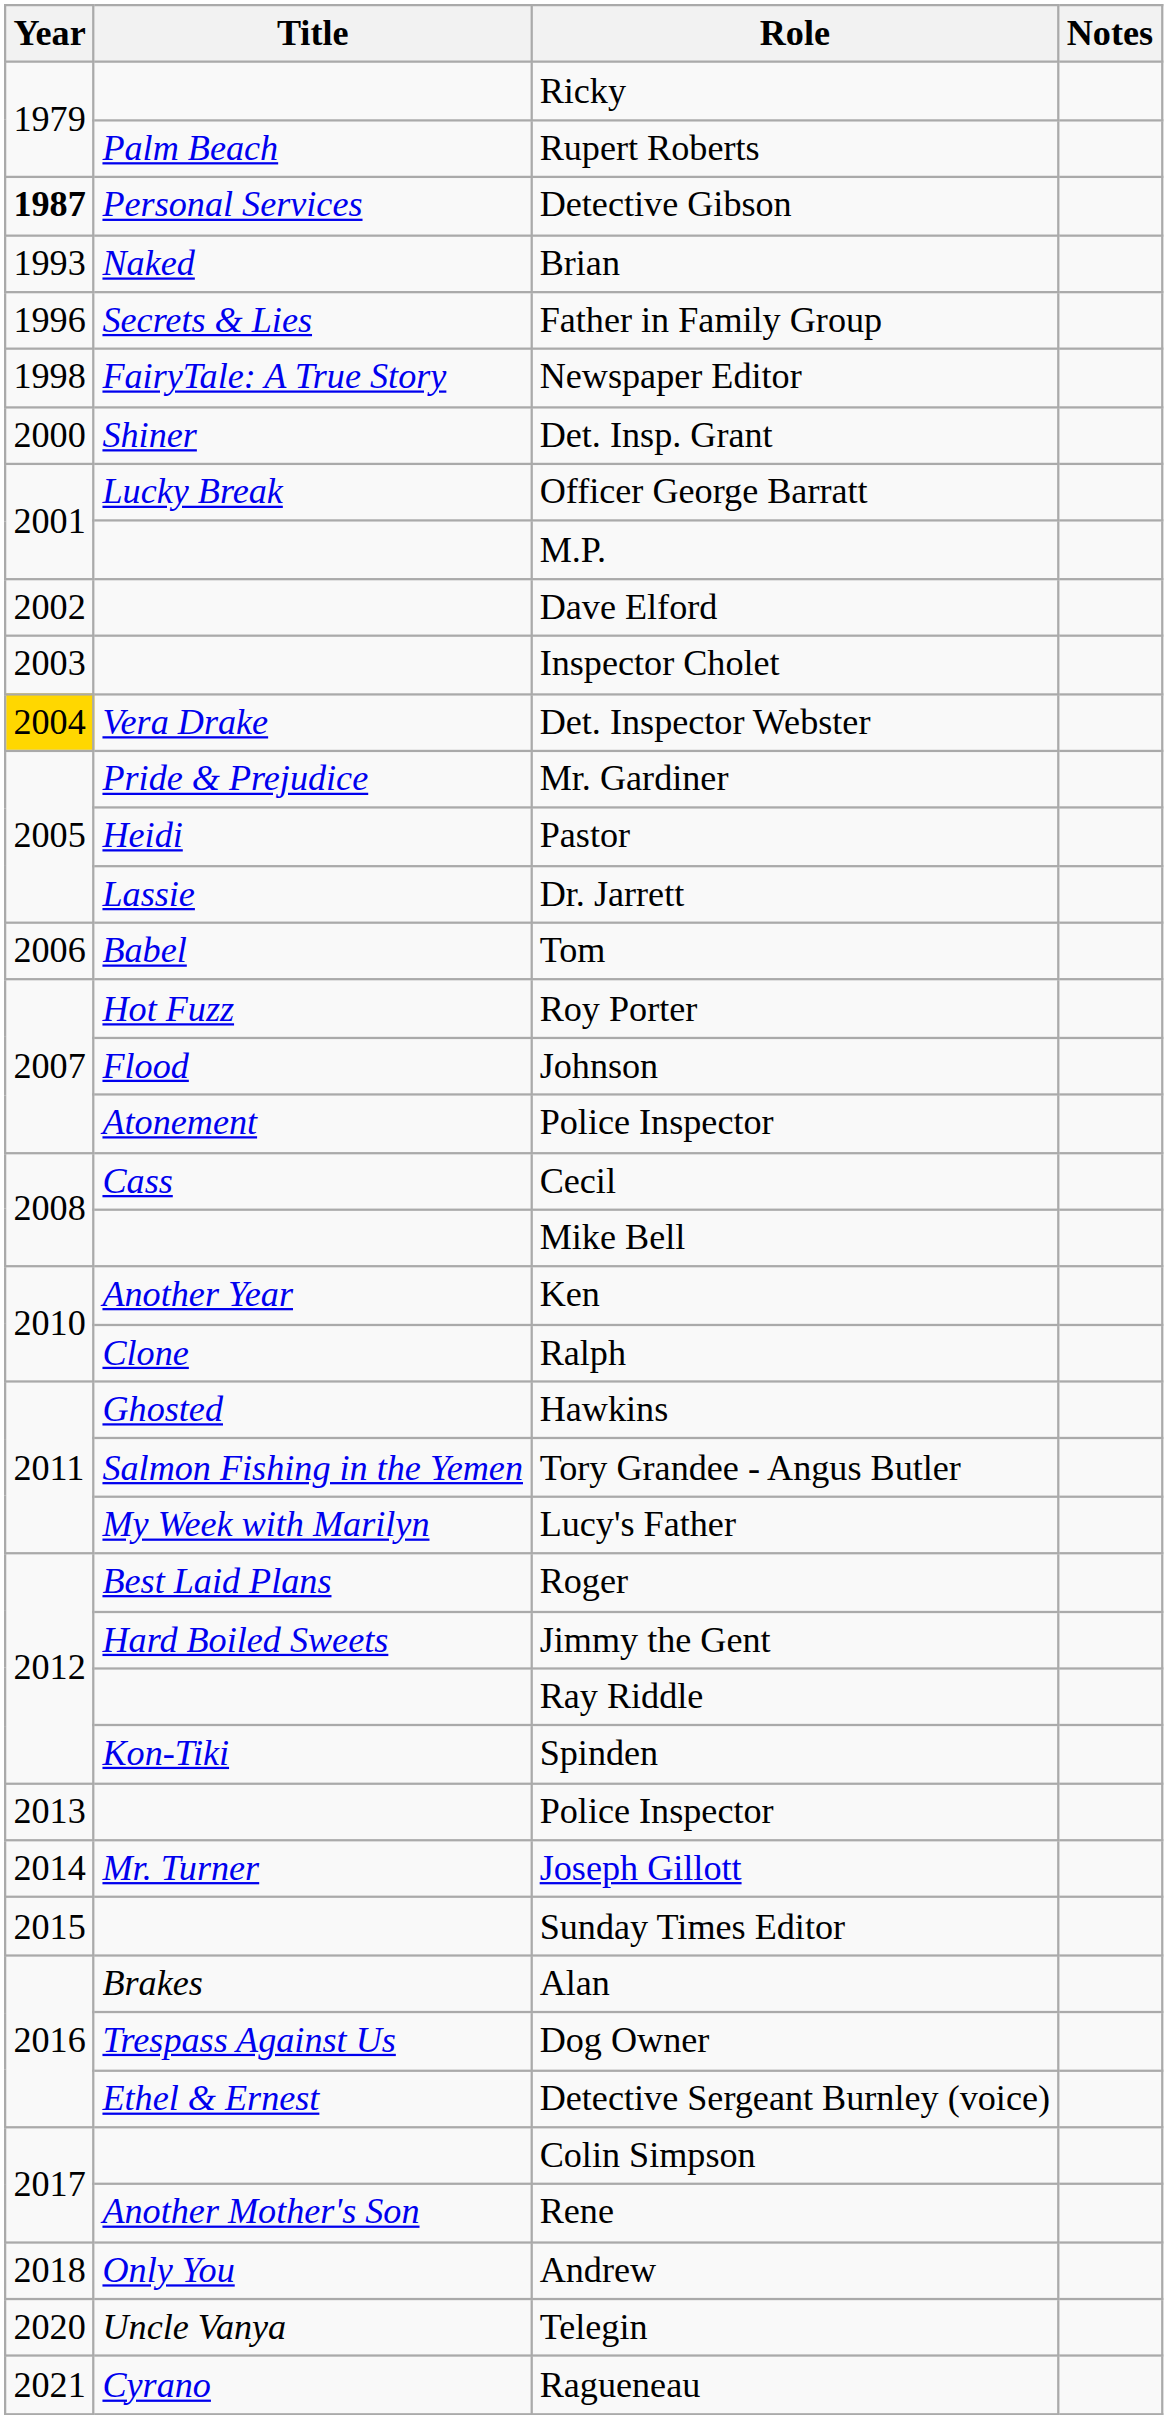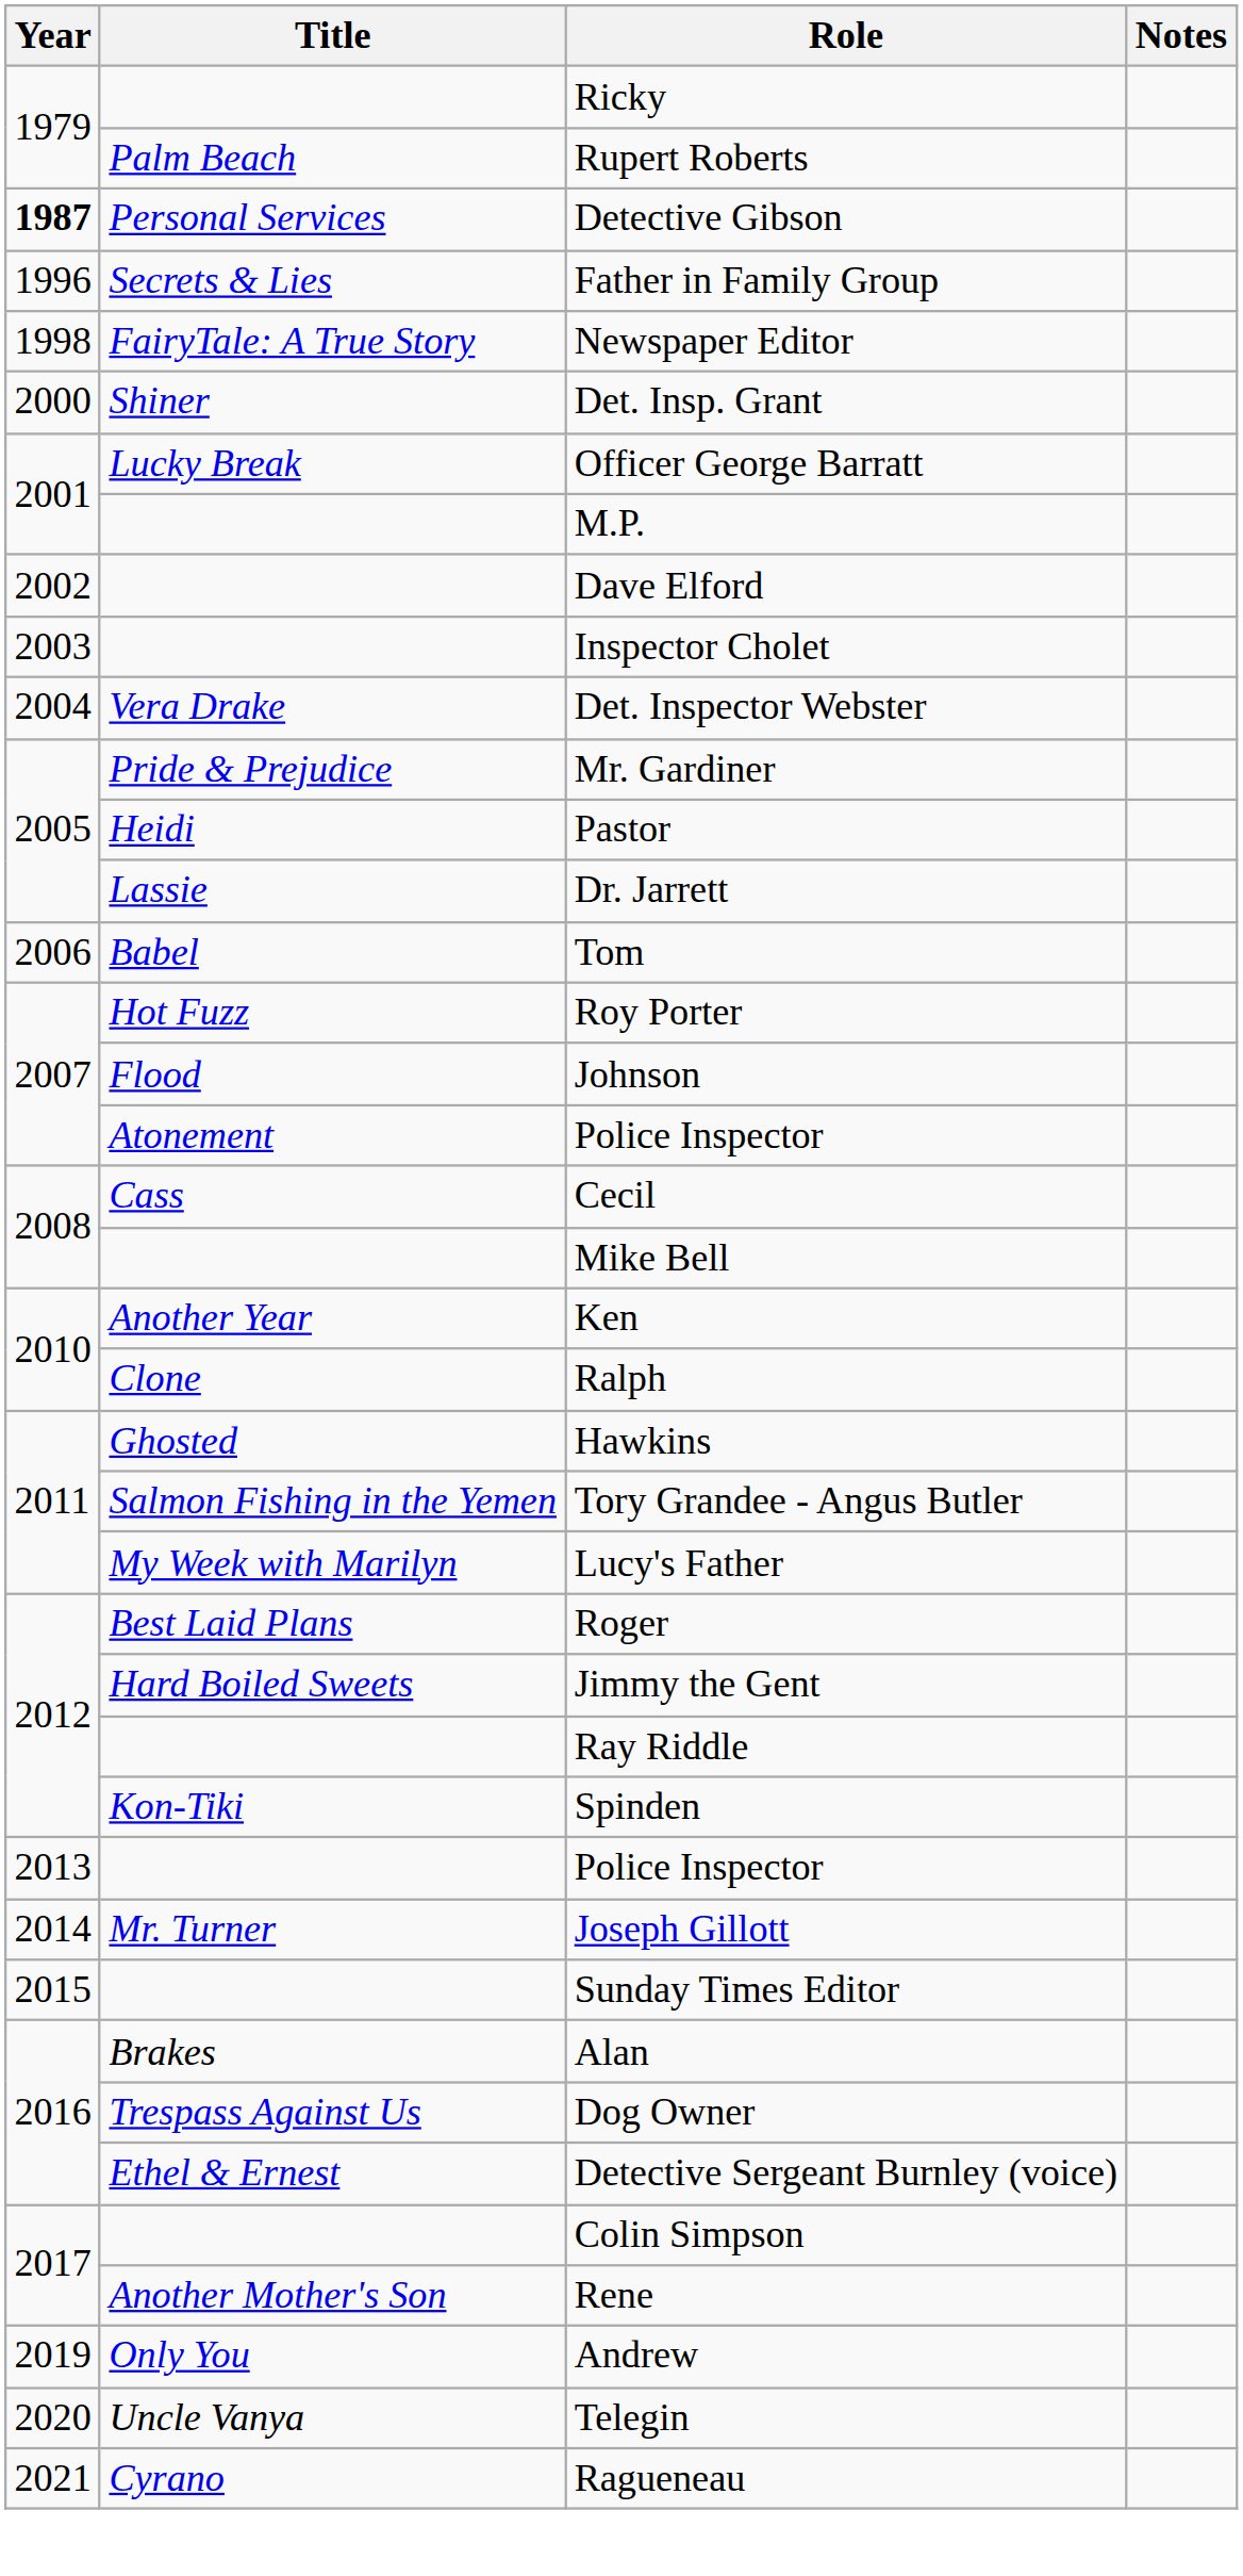 <table class="wikitable sortable">
 <tr>
 <th>Year</th>
 <th>Title</th>
 <th>Role</th>
 <th class="unsortable">Notes</th>
 </tr>
 <tr>
 <td rowspan=2>1979</td>
 <td><em></em></td>
 <td>Ricky</td>
 <td></td>
 </tr>
 <tr>
 <td><em><a href='#'>Palm Beach</a></em></td>
 <td>Rupert Roberts</td>
 <td></td>
 </tr>
 <tr>
 <td><strong>1987</strong></td>
 <td><em><a href='#'>Personal Services</a></em></td>
 <td>Detective Gibson</td>
-<td></td>
-</tr>
-<tr>
-<td>1993</td>
-<td><em><a href='#'>Naked</a></em></td>
-<td>Brian</td>
 <td></td>
 </tr>
 <tr>
 <td>1996</td>
 <td><em><a href='#'>Secrets & Lies</a></em></td>
 <td>Father in Family Group</td>
 <td></td>
 </tr>
 <tr>
 <td>1998</td>
 <td><em><a href='#'>FairyTale: A True Story</a></em></td>
 <td>Newspaper Editor</td>
 <td></td>
 </tr>
 <tr>
 <td>2000</td>
 <td><em><a href='#'>Shiner</a></em></td>
 <td>Det. Insp. Grant</td>
 <td></td>
 </tr>
 <tr>
 <td rowspan=2>2001</td>
 <td><em><a href='#'>Lucky Break</a></em></td>
 <td>Officer George Barratt</td>
 <td></td>
 </tr>
 <tr>
 <td><em></em></td>
 <td>M.P.</td>
 <td></td>
 </tr>
 <tr>
 <td>2002</td>
 <td><em></em></td>
 <td>Dave Elford</td>
 <td></td>
 </tr>
 <tr>
 <td>2003</td>
 <td><em></em></td>
 <td>Inspector Cholet</td>
 <td></td>
 </tr>
 <tr>
-<td style="background: gold;">2004</td>
+<td>2004</td>
 <td><em><a href='#'>Vera Drake</a></em></td>
 <td>Det. Inspector Webster</td>
 <td></td>
 </tr>
 <tr>
 <td rowspan=3>2005</td>
 <td><em><a href='#'>Pride & Prejudice</a></em></td>
 <td>Mr. Gardiner</td>
 <td></td>
 </tr>
 <tr>
 <td><em><a href='#'>Heidi</a></em></td>
 <td>Pastor</td>
 <td></td>
 </tr>
 <tr>
 <td><em><a href='#'>Lassie</a></em></td>
 <td>Dr. Jarrett</td>
 <td></td>
 </tr>
 <tr>
 <td>2006</td>
 <td><em><a href='#'>Babel</a></em></td>
 <td>Tom</td>
 <td></td>
 </tr>
 <tr>
 <td rowspan=3>2007</td>
 <td><em><a href='#'>Hot Fuzz</a></em></td>
 <td>Roy Porter</td>
 <td></td>
 </tr>
 <tr>
 <td><em><a href='#'>Flood</a></em></td>
 <td>Johnson</td>
 <td></td>
 </tr>
 <tr>
 <td><em><a href='#'>Atonement</a></em></td>
 <td>Police Inspector</td>
 <td></td>
 </tr>
 <tr>
 <td rowspan=2>2008</td>
 <td><em><a href='#'>Cass</a></em></td>
 <td>Cecil</td>
 <td></td>
 </tr>
 <tr>
 <td><em></em></td>
 <td>Mike Bell</td>
 <td></td>
 </tr>
 <tr>
 <td rowspan=2>2010</td>
 <td><em><a href='#'>Another Year</a></em></td>
 <td>Ken</td>
 <td></td>
 </tr>
 <tr>
 <td><em><a href='#'>Clone</a></em></td>
 <td>Ralph</td>
 <td></td>
 </tr>
 <tr>
 <td rowspan=3>2011</td>
 <td><em><a href='#'>Ghosted</a></em></td>
 <td>Hawkins</td>
 <td></td>
 </tr>
 <tr>
 <td><em><a href='#'>Salmon Fishing in the Yemen</a></em></td>
 <td>Tory Grandee - Angus Butler</td>
 <td></td>
 </tr>
 <tr>
 <td><em><a href='#'>My Week with Marilyn</a></em></td>
 <td>Lucy's Father</td>
 <td></td>
 </tr>
 <tr>
 <td rowspan=4>2012</td>
 <td><em><a href='#'>Best Laid Plans</a></em></td>
 <td>Roger</td>
 <td></td>
 </tr>
 <tr>
 <td><em><a href='#'>Hard Boiled Sweets</a></em></td>
 <td>Jimmy the Gent</td>
 <td></td>
 </tr>
 <tr>
 <td><em></em></td>
 <td>Ray Riddle</td>
 <td></td>
 </tr>
 <tr>
 <td><em><a href='#'>Kon-Tiki</a></em></td>
 <td>Spinden</td>
 <td></td>
 </tr>
 <tr>
 <td>2013</td>
 <td><em></em></td>
 <td>Police Inspector</td>
 <td></td>
 </tr>
 <tr>
 <td>2014</td>
 <td><em><a href='#'>Mr. Turner</a></em></td>
 <td><a href='#'>Joseph Gillott</a></td>
 <td></td>
 </tr>
 <tr>
 <td>2015</td>
 <td><em></em></td>
 <td>Sunday Times Editor</td>
 <td></td>
 </tr>
 <tr>
 <td rowspan=3>2016</td>
 <td><em>Brakes</em></td>
 <td>Alan</td>
 <td></td>
 </tr>
 <tr>
 <td><em><a href='#'>Trespass Against Us</a></em></td>
 <td>Dog Owner</td>
 <td></td>
 </tr>
 <tr>
 <td><em><a href='#'>Ethel & Ernest</a></em></td>
 <td>Detective Sergeant Burnley (voice)</td>
 <td></td>
 </tr>
 <tr>
 <td rowspan=2>2017</td>
 <td><em></em></td>
 <td>Colin Simpson</td>
 <td></td>
 </tr>
 <tr>
 <td><em><a href='#'>Another Mother's Son</a></em></td>
 <td>Rene</td>
 <td></td>
 </tr>
 <tr>
-<td>2018</td>
+<td>2019</td>
 <td><em><a href='#'>Only You</a></em></td>
 <td>Andrew</td>
 <td></td>
 </tr>
 <tr>
 <td>2020</td>
 <td><em>Uncle Vanya</em></td>
 <td>Telegin</td>
 <td></td>
 </tr>
 <tr>
 <td>2021</td>
 <td><em><a href='#'>Cyrano</a></em></td>
 <td>Ragueneau</td>
 <td></td>
 </tr>
 </table>
